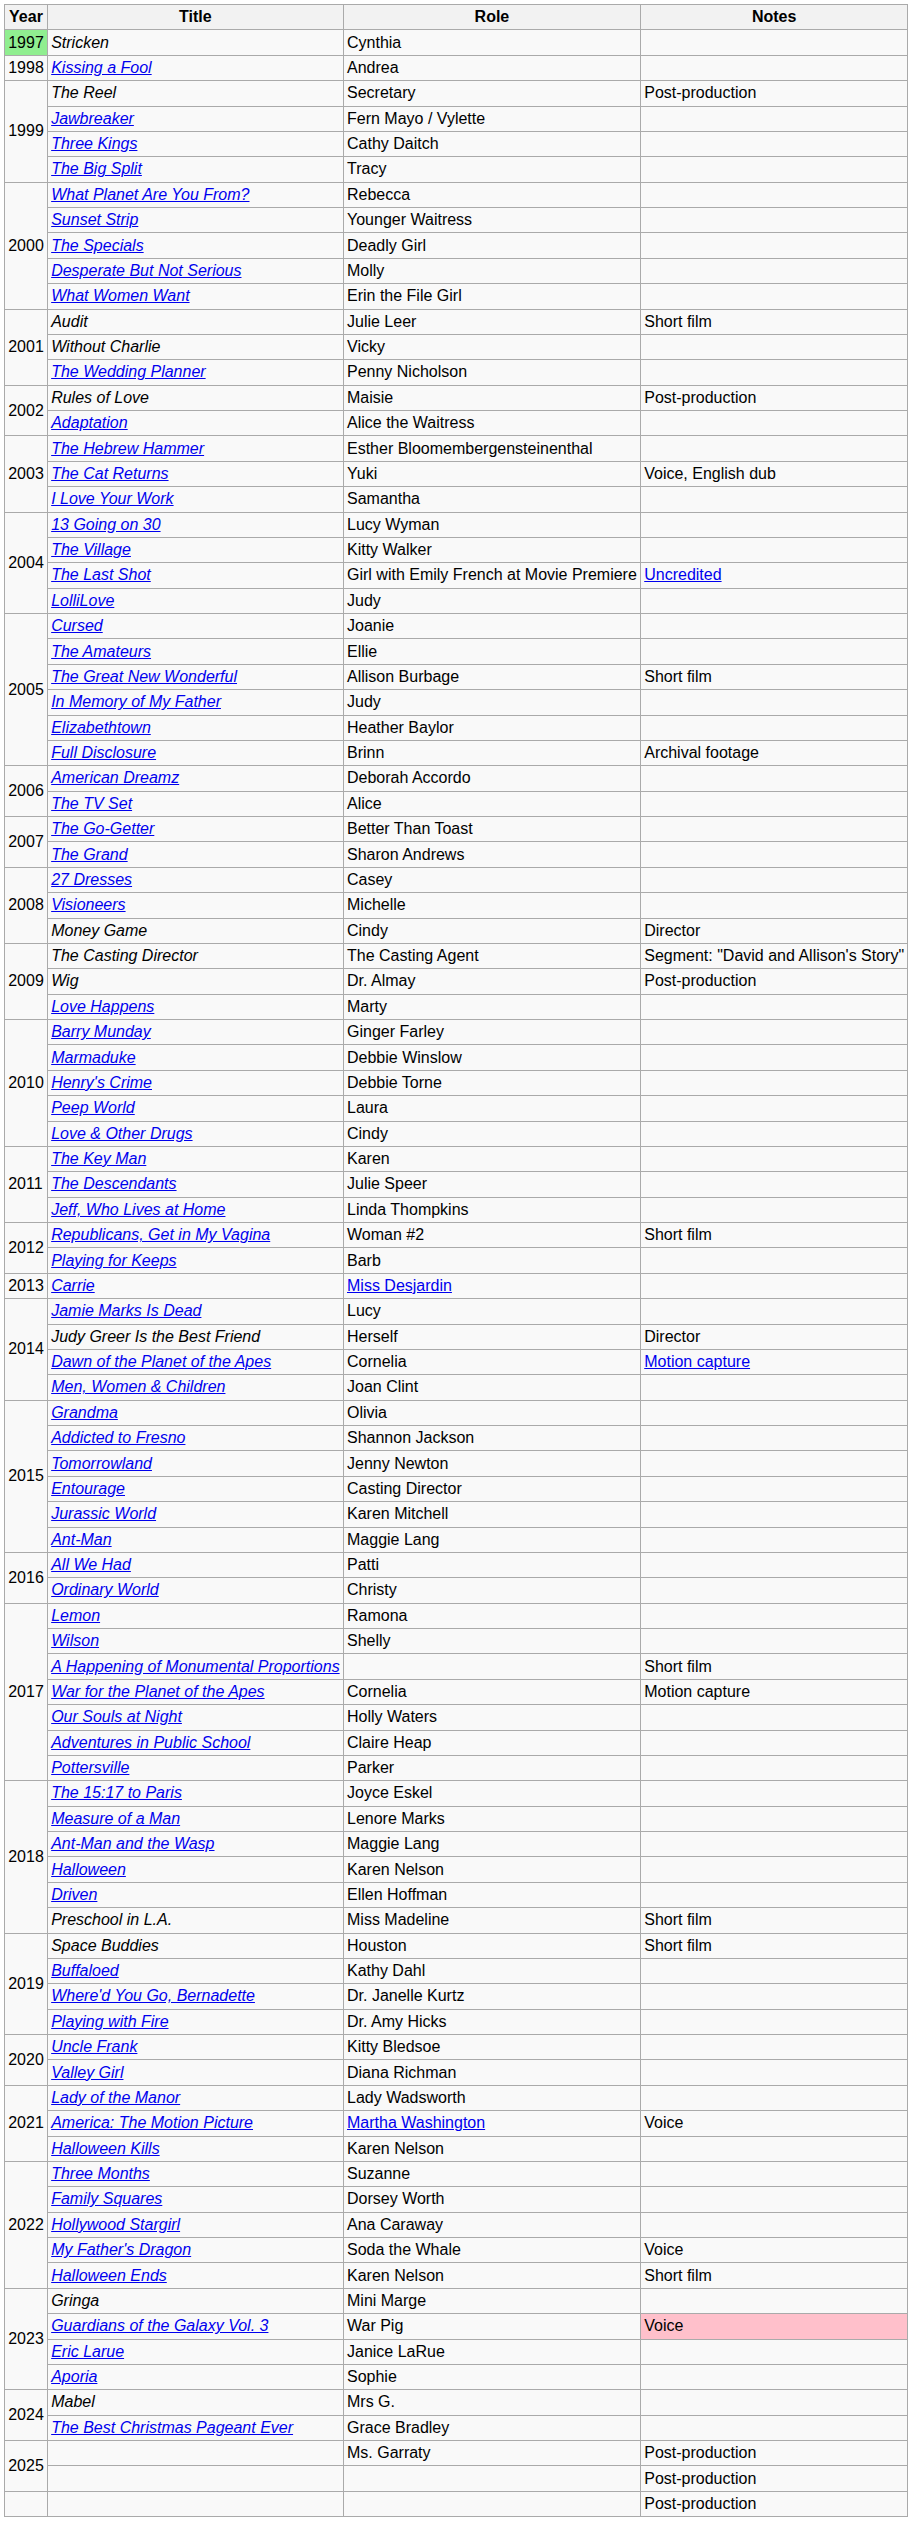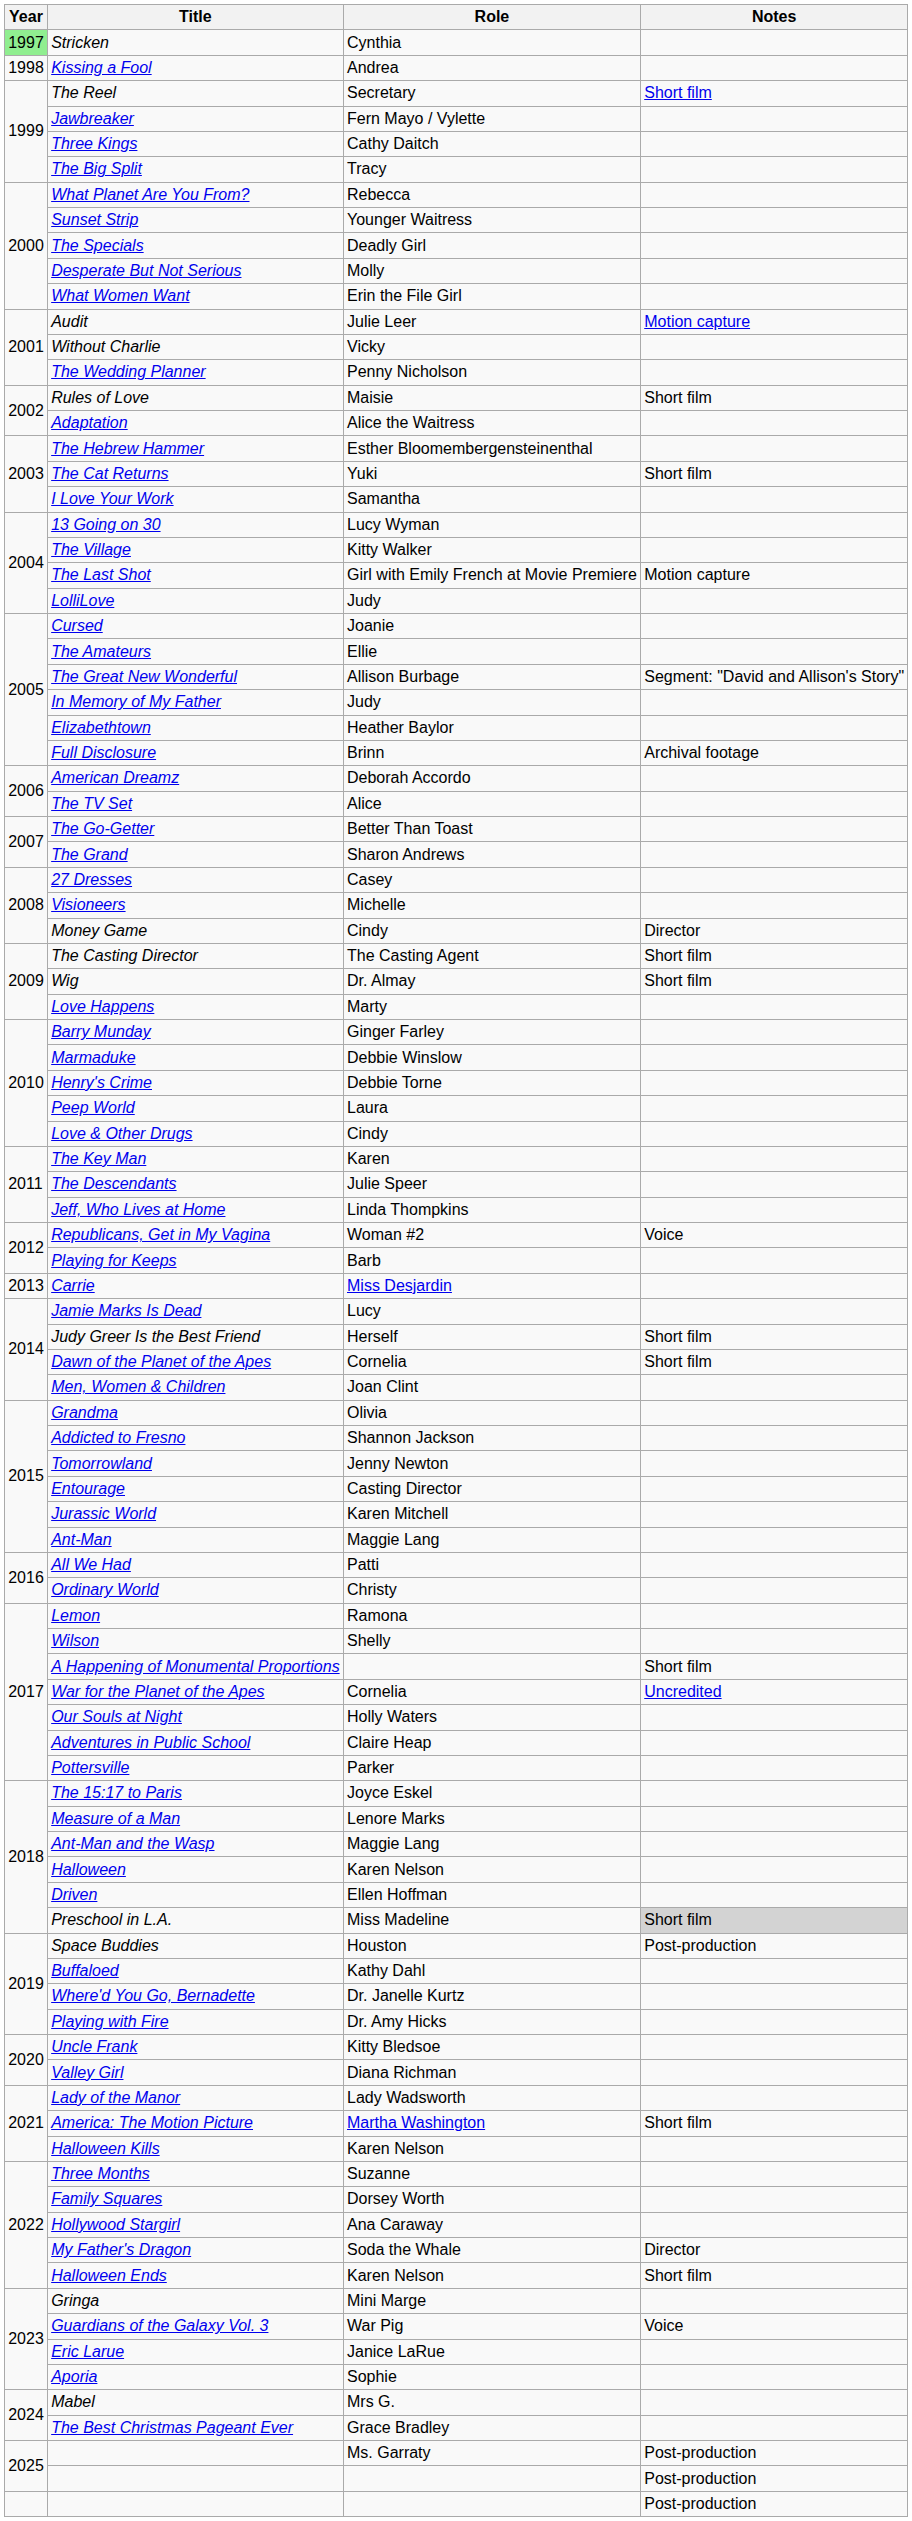 <table class="wikitable sortable">
 <tr>
 <th scope="col">Year</th>
 <th scope="col">Title</th>
 <th scope="col">Role</th>
 <th scope="col" class="unsortable">Notes</th>
 </tr>
 <tr>
 <td style="background: lightgreen;">1997</td>
 <td><em>Stricken</em></td>
 <td>Cynthia</td>
 <td></td>
 </tr>
 <tr>
 <td>1998</td>
 <td><em><a href='#'>Kissing a Fool</a></em></td>
 <td>Andrea</td>
 <td></td>
 </tr>
 <tr>
 <td rowspan="4">1999</td>
 <td><em>The Reel</em></td>
 <td>Secretary</td>
-<td>Post-production</td>
+<td><a href='#'>Short film</a></td>
 </tr>
 <tr>
 <td><em><a href='#'>Jawbreaker</a></em></td>
 <td>Fern Mayo / Vylette</td>
 <td></td>
 </tr>
 <tr>
 <td><em><a href='#'>Three Kings</a></em></td>
 <td>Cathy Daitch</td>
 <td></td>
 </tr>
 <tr>
 <td><em><a href='#'>The Big Split</a></em></td>
 <td>Tracy</td>
 <td></td>
 </tr>
 <tr>
 <td rowspan="5">2000</td>
 <td><em><a href='#'>What Planet Are You From?</a></em></td>
 <td>Rebecca</td>
 <td></td>
 </tr>
 <tr>
 <td><em><a href='#'>Sunset Strip</a></em></td>
 <td>Younger Waitress</td>
 <td></td>
 </tr>
 <tr>
 <td><em><a href='#'>The Specials</a></em></td>
 <td>Deadly Girl</td>
 <td></td>
 </tr>
 <tr>
 <td><em><a href='#'>Desperate But Not Serious</a></em></td>
 <td>Molly</td>
 <td></td>
 </tr>
 <tr>
 <td><em><a href='#'>What Women Want</a></em></td>
 <td>Erin the File Girl</td>
 <td></td>
 </tr>
 <tr>
 <td rowspan="3">2001</td>
 <td><em>Audit</em></td>
 <td>Julie Leer</td>
-<td>Short film</td>
+<td><a href='#'>Motion capture</a></td>
 </tr>
 <tr>
 <td><em>Without Charlie</em></td>
 <td>Vicky</td>
 <td></td>
 </tr>
 <tr>
 <td><em><a href='#'>The Wedding Planner</a></em></td>
 <td>Penny Nicholson</td>
 <td></td>
 </tr>
 <tr>
 <td rowspan="2">2002</td>
 <td><em>Rules of Love</em></td>
 <td>Maisie</td>
-<td>Post-production</td>
+<td>Short film</td>
 </tr>
 <tr>
 <td><em><a href='#'>Adaptation</a></em></td>
 <td>Alice the Waitress</td>
 <td></td>
 </tr>
 <tr>
 <td rowspan="3">2003</td>
 <td><em><a href='#'>The Hebrew Hammer</a></em></td>
 <td>Esther Bloomembergensteinenthal</td>
 <td></td>
 </tr>
 <tr>
 <td><em><a href='#'>The Cat Returns</a></em></td>
 <td>Yuki</td>
-<td>Voice, English dub</td>
+<td>Short film</td>
 </tr>
 <tr>
 <td><em><a href='#'>I Love Your Work</a></em></td>
 <td>Samantha</td>
 <td></td>
 </tr>
 <tr>
 <td rowspan="4">2004</td>
 <td><em><a href='#'>13 Going on 30</a></em></td>
 <td>Lucy Wyman</td>
 <td></td>
 </tr>
 <tr>
 <td><em><a href='#'>The Village</a></em></td>
 <td>Kitty Walker</td>
 <td></td>
 </tr>
 <tr>
 <td><em><a href='#'>The Last Shot</a></em></td>
 <td>Girl with Emily French at Movie Premiere</td>
-<td><a href='#'>Uncredited</a></td>
+<td>Motion capture</td>
 </tr>
 <tr>
 <td><em><a href='#'>LolliLove</a></em></td>
 <td>Judy</td>
 <td></td>
 </tr>
 <tr>
 <td rowspan="6">2005</td>
 <td><em><a href='#'>Cursed</a></em></td>
 <td>Joanie</td>
 <td></td>
 </tr>
 <tr>
 <td><em><a href='#'>The Amateurs</a></em></td>
 <td>Ellie</td>
 <td></td>
 </tr>
 <tr>
 <td><em><a href='#'>The Great New Wonderful</a></em></td>
 <td>Allison Burbage</td>
-<td>Short film</td>
+<td>Segment: "David and Allison's Story"</td>
 </tr>
 <tr>
 <td><em><a href='#'>In Memory of My Father</a></em></td>
 <td>Judy</td>
 <td></td>
 </tr>
 <tr>
 <td><em><a href='#'>Elizabethtown</a></em></td>
 <td>Heather Baylor</td>
 <td></td>
 </tr>
 <tr>
 <td><em><a href='#'>Full Disclosure</a></em></td>
 <td>Brinn</td>
 <td>Archival footage</td>
 </tr>
 <tr>
 <td rowspan="2">2006</td>
 <td><em><a href='#'>American Dreamz</a></em></td>
 <td>Deborah Accordo</td>
 <td></td>
 </tr>
 <tr>
 <td><em><a href='#'>The TV Set</a></em></td>
 <td>Alice</td>
 <td></td>
 </tr>
 <tr>
 <td rowspan="2">2007</td>
 <td><em><a href='#'>The Go-Getter</a></em></td>
 <td>Better Than Toast</td>
 <td></td>
 </tr>
 <tr>
 <td><em><a href='#'>The Grand</a></em></td>
 <td>Sharon Andrews</td>
 <td></td>
 </tr>
 <tr>
 <td rowspan="3">2008</td>
 <td><em><a href='#'>27 Dresses</a></em></td>
 <td>Casey</td>
 <td></td>
 </tr>
 <tr>
 <td><em><a href='#'>Visioneers</a></em></td>
 <td>Michelle</td>
 <td></td>
 </tr>
 <tr>
 <td><em>Money Game</em></td>
 <td>Cindy</td>
 <td>Director</td>
 </tr>
 <tr>
 <td rowspan="3">2009</td>
 <td><em>The Casting Director</em></td>
 <td>The Casting Agent</td>
-<td>Segment: "David and Allison's Story"</td>
+<td>Short film</td>
 </tr>
 <tr>
 <td><em>Wig</em></td>
 <td>Dr. Almay</td>
-<td>Post-production</td>
+<td>Short film</td>
 </tr>
 <tr>
 <td><em><a href='#'>Love Happens</a></em></td>
 <td>Marty</td>
 <td></td>
 </tr>
 <tr>
 <td rowspan="5">2010</td>
 <td><em><a href='#'>Barry Munday</a></em></td>
 <td>Ginger Farley</td>
 <td></td>
 </tr>
 <tr>
 <td><em><a href='#'>Marmaduke</a></em></td>
 <td>Debbie Winslow</td>
 <td></td>
 </tr>
 <tr>
 <td><em><a href='#'>Henry's Crime</a></em></td>
 <td>Debbie Torne</td>
 <td></td>
 </tr>
 <tr>
 <td><em><a href='#'>Peep World</a></em></td>
 <td>Laura</td>
 <td></td>
 </tr>
 <tr>
 <td><em><a href='#'>Love & Other Drugs</a></em></td>
 <td>Cindy</td>
 <td></td>
 </tr>
 <tr>
 <td rowspan="3">2011</td>
 <td><em><a href='#'>The Key Man</a></em></td>
 <td>Karen</td>
 <td></td>
 </tr>
 <tr>
 <td><em><a href='#'>The Descendants</a></em></td>
 <td>Julie Speer</td>
 <td></td>
 </tr>
 <tr>
 <td><em><a href='#'>Jeff, Who Lives at Home</a></em></td>
 <td>Linda Thompkins</td>
 <td></td>
 </tr>
 <tr>
 <td rowspan="2">2012</td>
 <td><em><a href='#'>Republicans, Get in My Vagina</a></em></td>
 <td>Woman #2</td>
-<td>Short film</td>
+<td>Voice</td>
 </tr>
 <tr>
 <td><em><a href='#'>Playing for Keeps</a></em></td>
 <td>Barb</td>
 <td></td>
 </tr>
 <tr>
 <td>2013</td>
 <td><em><a href='#'>Carrie</a></em></td>
 <td><a href='#'>Miss Desjardin</a></td>
 <td></td>
 </tr>
 <tr>
 <td rowspan="4">2014</td>
 <td><em><a href='#'>Jamie Marks Is Dead</a></em></td>
 <td>Lucy</td>
 <td></td>
 </tr>
 <tr>
 <td><em>Judy Greer Is the Best Friend</em></td>
 <td>Herself</td>
-<td>Director</td>
+<td>Short film</td>
 </tr>
 <tr>
 <td><em><a href='#'>Dawn of the Planet of the Apes</a></em></td>
 <td>Cornelia</td>
-<td><a href='#'>Motion capture</a></td>
+<td>Short film</td>
 </tr>
 <tr>
 <td><em><a href='#'>Men, Women & Children</a></em></td>
 <td>Joan Clint</td>
 <td></td>
 </tr>
 <tr>
 <td rowspan="6">2015</td>
 <td><em><a href='#'>Grandma</a></em></td>
 <td>Olivia</td>
 <td></td>
 </tr>
 <tr>
 <td><em><a href='#'>Addicted to Fresno</a></em></td>
 <td>Shannon Jackson</td>
 <td></td>
 </tr>
 <tr>
 <td><em><a href='#'>Tomorrowland</a></em></td>
 <td>Jenny Newton</td>
 <td></td>
 </tr>
 <tr>
 <td><em><a href='#'>Entourage</a></em></td>
 <td>Casting Director</td>
 <td></td>
 </tr>
 <tr>
 <td><em><a href='#'>Jurassic World</a></em></td>
 <td>Karen Mitchell</td>
 <td></td>
 </tr>
 <tr>
 <td><em><a href='#'>Ant-Man</a></em></td>
 <td>Maggie Lang</td>
 <td></td>
 </tr>
 <tr>
 <td rowspan="2">2016</td>
 <td><em><a href='#'>All We Had</a></em></td>
 <td>Patti</td>
 <td></td>
 </tr>
 <tr>
 <td><em><a href='#'>Ordinary World</a></em></td>
 <td>Christy</td>
 <td></td>
 </tr>
 <tr>
 <td rowspan="7">2017</td>
 <td><em><a href='#'>Lemon</a></em></td>
 <td>Ramona</td>
 <td></td>
 </tr>
 <tr>
 <td><em><a href='#'>Wilson</a></em></td>
 <td>Shelly</td>
 <td></td>
 </tr>
 <tr>
 <td><em><a href='#'>A Happening of Monumental Proportions</a></em></td>
 <td></td>
 <td>Short film</td>
 </tr>
 <tr>
 <td><em><a href='#'>War for the Planet of the Apes</a></em></td>
 <td>Cornelia</td>
-<td>Motion capture</td>
+<td><a href='#'>Uncredited</a></td>
 </tr>
 <tr>
 <td><em><a href='#'>Our Souls at Night</a></em></td>
 <td>Holly Waters</td>
 <td></td>
 </tr>
 <tr>
 <td><em><a href='#'>Adventures in Public School</a></em></td>
 <td>Claire Heap</td>
 <td></td>
 </tr>
 <tr>
 <td><em><a href='#'>Pottersville</a></em></td>
 <td>Parker</td>
 <td></td>
 </tr>
 <tr>
 <td rowspan="6">2018</td>
 <td><em><a href='#'>The 15:17 to Paris</a></em></td>
 <td>Joyce Eskel</td>
 <td></td>
 </tr>
 <tr>
 <td><em><a href='#'>Measure of a Man</a></em></td>
 <td>Lenore Marks</td>
 <td></td>
 </tr>
 <tr>
 <td><em><a href='#'>Ant-Man and the Wasp</a></em></td>
 <td>Maggie Lang</td>
 <td></td>
 </tr>
 <tr>
 <td><em><a href='#'>Halloween</a></em></td>
 <td>Karen Nelson</td>
 <td></td>
 </tr>
 <tr>
 <td><em><a href='#'>Driven</a></em></td>
 <td>Ellen Hoffman</td>
 <td></td>
 </tr>
 <tr>
 <td><em>Preschool in L.A.</em></td>
 <td>Miss Madeline</td>
-<td>Short film</td>
+<td style="background: lightgrey;">Short film</td>
 </tr>
 <tr>
 <td rowspan="4">2019</td>
 <td><em>Space Buddies</em></td>
 <td>Houston</td>
-<td>Short film</td>
+<td>Post-production</td>
 </tr>
 <tr>
 <td><em><a href='#'>Buffaloed</a></em></td>
 <td>Kathy Dahl</td>
 <td></td>
 </tr>
 <tr>
 <td><em><a href='#'>Where'd You Go, Bernadette</a></em></td>
 <td>Dr. Janelle Kurtz</td>
 <td></td>
 </tr>
 <tr>
 <td><em><a href='#'>Playing with Fire</a></em></td>
 <td>Dr. Amy Hicks</td>
 <td></td>
 </tr>
 <tr>
 <td rowspan="2">2020</td>
 <td><em><a href='#'>Uncle Frank</a></em></td>
 <td>Kitty Bledsoe</td>
 <td></td>
 </tr>
 <tr>
 <td><em><a href='#'>Valley Girl</a></em></td>
 <td>Diana Richman</td>
 <td></td>
 </tr>
 <tr>
 <td rowspan="3">2021</td>
 <td><em><a href='#'>Lady of the Manor</a></em></td>
 <td>Lady Wadsworth</td>
 <td></td>
 </tr>
 <tr>
 <td><em><a href='#'>America: The Motion Picture</a></em></td>
 <td><a href='#'>Martha Washington</a></td>
-<td>Voice</td>
+<td>Short film</td>
 </tr>
 <tr>
 <td><em><a href='#'>Halloween Kills</a></em></td>
 <td>Karen Nelson</td>
 <td></td>
 </tr>
 <tr>
 <td rowspan="5">2022</td>
 <td><em><a href='#'>Three Months</a></em></td>
 <td>Suzanne</td>
 <td></td>
 </tr>
 <tr>
 <td><em><a href='#'>Family Squares</a></em></td>
 <td>Dorsey Worth</td>
 <td></td>
 </tr>
 <tr>
 <td><em><a href='#'>Hollywood Stargirl</a></em></td>
 <td>Ana Caraway</td>
 <td></td>
 </tr>
 <tr>
 <td><em><a href='#'>My Father's Dragon</a></em></td>
 <td>Soda the Whale</td>
-<td>Voice</td>
+<td>Director</td>
 </tr>
 <tr>
 <td><em><a href='#'>Halloween Ends</a></em></td>
 <td>Karen Nelson</td>
 <td>Short film</td>
 </tr>
 <tr>
 <td rowspan="4">2023</td>
 <td><em>Gringa</em></td>
 <td>Mini Marge</td>
 <td></td>
 </tr>
 <tr>
 <td><em><a href='#'>Guardians of the Galaxy Vol. 3</a></em></td>
 <td>War Pig</td>
-<td style="background: pink;">Voice</td>
+<td>Voice</td>
 </tr>
 <tr>
 <td><em><a href='#'>Eric Larue</a></em></td>
 <td>Janice LaRue</td>
 <td></td>
 </tr>
 <tr>
 <td><em><a href='#'>Aporia</a></em></td>
 <td>Sophie</td>
 <td></td>
 </tr>
 <tr>
 <td rowspan="2">2024</td>
 <td><em>Mabel</em></td>
 <td>Mrs G.</td>
 <td></td>
 </tr>
 <tr>
 <td><em><a href='#'>The Best Christmas Pageant Ever</a></em></td>
 <td>Grace Bradley</td>
 <td></td>
 </tr>
 <tr>
 <td rowspan="2">2025</td>
 <td></td>
 <td>Ms. Garraty</td>
 <td>Post-production</td>
 </tr>
 <tr>
 <td></td>
 <td></td>
 <td>Post-production</td>
 </tr>
 <tr>
 <td></td>
 <td></td>
 <td></td>
 <td>Post-production</td>
 </tr>
 </table>
